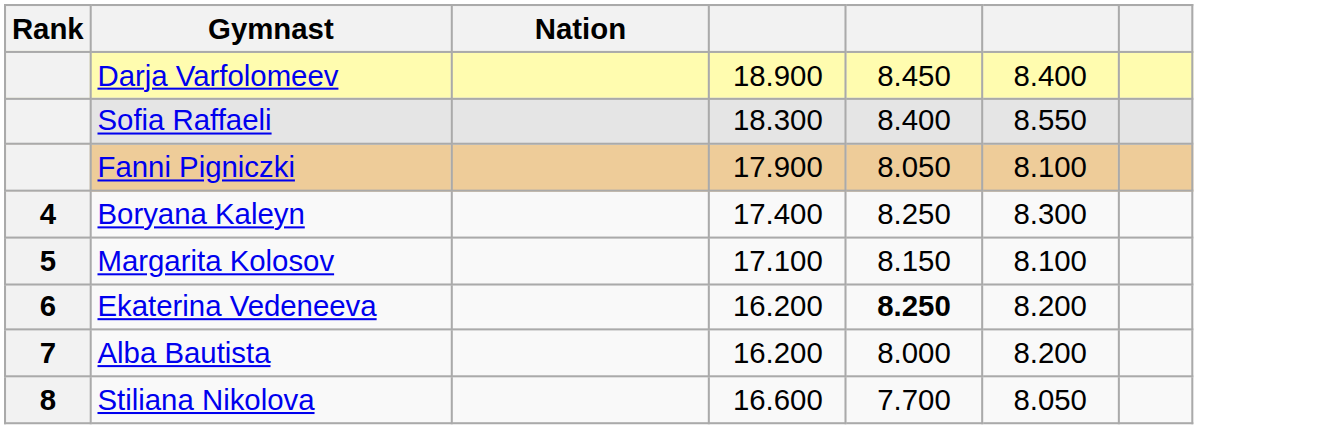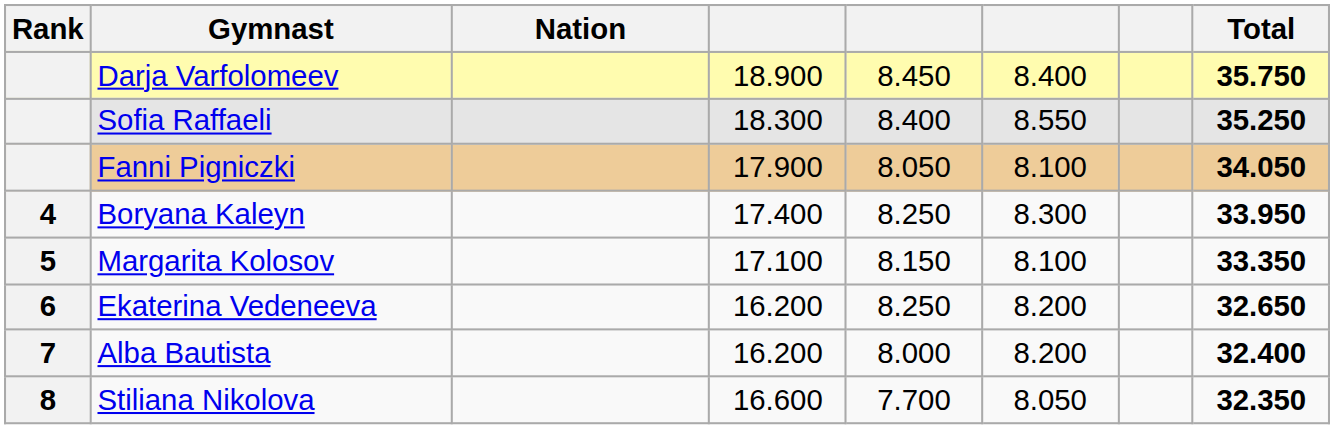 <table class="wikitable sortable" style="text-align:center; font-size:90%">
 <tr>
 <th scope="col" style="width:20px;">Rank</th>
 <th ! scope="col" style="width:170px;">Gymnast</th>
 <th ! scope="col" style="width:120px;">Nation</th>
 <th ! scope="col" style="width:60px;"></th>
 <th ! scope="col" style="width:60px;"></th>
 <th ! scope="col" style="width:60px;"></th>
 <th ! scope="col" style="width:30px;"></th>
+<th ! scope="col" style="width:60px;">Total</th>
 </tr>
 <tr bgcolor=fffcaf>
 <th scope=row></th>
 <td align=left><a href='#'>Darja Varfolomeev</a></td>
 <td align=left></td>
 <td>18.900</td>
 <td>8.450</td>
 <td>8.400</td>
 <td></td>
+<td><strong>35.750</strong></td>
 </tr>
 <tr bgcolor=e5e5e5>
 <th scope=row></th>
 <td align=left><a href='#'>Sofia Raffaeli</a></td>
 <td align=left></td>
 <td>18.300</td>
 <td>8.400</td>
 <td>8.550</td>
 <td></td>
+<td><strong>35.250</strong></td>
 </tr>
 <tr bgcolor=eecc99>
 <th scope=row></th>
 <td align=left><a href='#'>Fanni Pigniczki</a></td>
 <td align=left></td>
 <td>17.900</td>
 <td>8.050</td>
 <td>8.100</td>
 <td></td>
+<td><strong>34.050</strong></td>
 </tr>
 <tr>
 <th scope=row>4</th>
 <td align=left><a href='#'>Boryana Kaleyn</a></td>
 <td align=left></td>
 <td>17.400</td>
 <td>8.250</td>
 <td>8.300</td>
 <td></td>
+<td><strong>33.950</strong></td>
 </tr>
 <tr>
 <th scope=row>5</th>
 <td align=left><a href='#'>Margarita Kolosov</a></td>
 <td align=left></td>
 <td>17.100</td>
 <td>8.150</td>
 <td>8.100</td>
 <td></td>
+<td><strong>33.350</strong></td>
 </tr>
 <tr>
 <th scope=row>6</th>
 <td align=left><a href='#'>Ekaterina Vedeneeva</a></td>
 <td align=left></td>
 <td>16.200</td>
-<td><strong>8.250</strong></td>
+<td>8.250</td>
 <td>8.200</td>
 <td></td>
+<td><strong>32.650</strong></td>
 </tr>
 <tr>
 <th scope=row>7</th>
 <td align=left><a href='#'>Alba Bautista</a></td>
 <td align=left></td>
 <td>16.200</td>
 <td>8.000</td>
 <td>8.200</td>
 <td></td>
+<td><strong>32.400</strong></td>
 </tr>
 <tr>
 <th scope=row>8</th>
 <td align=left><a href='#'>Stiliana Nikolova</a></td>
 <td align=left></td>
 <td>16.600</td>
 <td>7.700</td>
 <td>8.050</td>
 <td></td>
+<td><strong>32.350</strong></td>
 </tr>
 </table>
